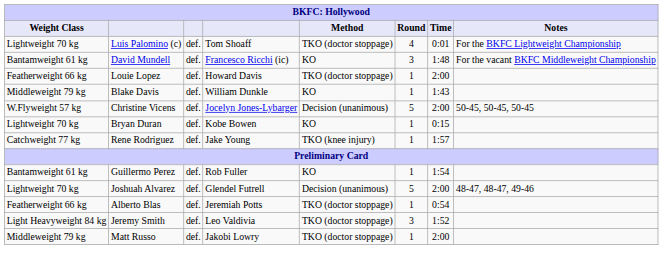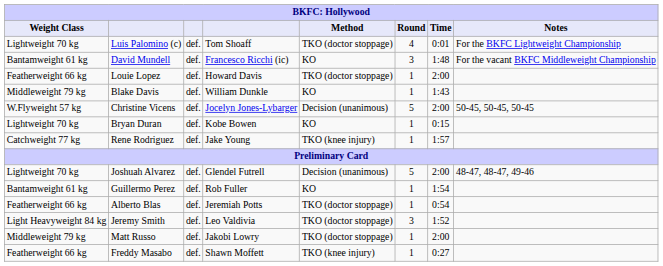 <table class="wikitable" style="font-size: 80%;">
 <tr>
 <th colspan="8" style="background-color: #ccf; color: #000080; text-align: center;"><strong>BKFC: Hollywood</strong></th>
 </tr>
 <tr>
 <th colspan="1" style="background-color: #E6E8FA; color: #000000; text-align: center;">Weight Class</th>
 <th colspan="1" style="background-color: #E6E8FA; color: #000000; text-align: center;"></th>
 <th colspan="1" style="background-color: #E6E8FA; color: #000000; text-align: center;"></th>
 <th colspan="1" style="background-color: #E6E8FA; color: #000000; text-align: center;"></th>
 <th colspan="1" style="background-color: #E6E8FA; color: #000000; text-align: center;">Method</th>
 <th colspan="1" style="background-color: #E6E8FA; color: #000000; text-align: center;">Round</th>
 <th colspan="1" style="background-color: #E6E8FA; color: #000000; text-align: center;">Time</th>
 <th colspan="1" style="background-color: #E6E8FA; color: #000000; text-align: center;">Notes</th>
 </tr>
 <tr>
 <td>Lightweight 70 kg</td>
 <td> <a href='#'>Luis Palomino</a> (c)</td>
 <td align=center>def.</td>
 <td> Tom Shoaff</td>
 <td>TKO (doctor stoppage)</td>
 <td align=center>4</td>
 <td align=center>0:01</td>
 <td>For the <a href='#'>BKFC Lightweight Championship</a></td>
 </tr>
 <tr>
 <td>Bantamweight 61 kg</td>
 <td> <a href='#'>David Mundell</a></td>
 <td align=center>def.</td>
 <td> <a href='#'>Francesco Ricchi</a> (ic)</td>
 <td>KO</td>
 <td align=center>3</td>
 <td align=center>1:48</td>
 <td>For the vacant <a href='#'>BKFC Middleweight Championship</a></td>
 </tr>
 <tr>
 <td>Featherweight 66 kg</td>
 <td> Louie Lopez</td>
 <td align=center>def.</td>
 <td> Howard Davis</td>
 <td>TKO (doctor stoppage)</td>
 <td align=center>1</td>
 <td align=center>2:00</td>
 <td></td>
 </tr>
 <tr>
 <td>Middleweight 79 kg</td>
 <td> Blake Davis</td>
 <td align=center>def.</td>
 <td> William Dunkle</td>
 <td>KO</td>
 <td align=center>1</td>
 <td align=center>1:43</td>
 <td></td>
 </tr>
 <tr>
 <td>W.Flyweight 57 kg</td>
 <td> Christine Vicens</td>
 <td align=center>def.</td>
 <td> <a href='#'>Jocelyn Jones-Lybarger</a></td>
 <td>Decision (unanimous)</td>
 <td align=center>5</td>
 <td align=center>2:00</td>
 <td>50-45, 50-45, 50-45</td>
 </tr>
 <tr>
 <td>Lightweight 70 kg</td>
 <td> Bryan Duran</td>
 <td align=center>def.</td>
 <td> Kobe Bowen</td>
 <td>KO</td>
 <td align=center>1</td>
 <td align=center>0:15</td>
 <td></td>
 </tr>
 <tr>
 <td>Catchweight 77 kg</td>
 <td> Rene Rodriguez</td>
 <td align=center>def.</td>
 <td> Jake Young</td>
 <td>TKO (knee injury)</td>
 <td align=center>1</td>
 <td align=center>1:57</td>
 <td></td>
 </tr>
 <tr>
 <th colspan="8" style="background-color: #ccf; color: #000080; text-align: center;"><strong>Preliminary Card</strong></th>
 </tr>
 <tr>
+<td>Lightweight 70 kg</td>
+<td> Joshuah Alvarez</td>
+<td align=center>def.</td>
+<td> Glendel Futrell</td>
+<td>Decision (unanimous)</td>
+<td align=center>5</td>
+<td align=center>2:00</td>
+<td>48-47, 48-47, 49-46</td>
+</tr>
+<tr>
 <td>Bantamweight 61 kg</td>
 <td> Guillermo Perez</td>
 <td align=center>def.</td>
 <td> Rob Fuller</td>
 <td>KO</td>
 <td align=center>1</td>
 <td align=center>1:54</td>
 <td></td>
-</tr>
-<tr>
-<td>Lightweight 70 kg</td>
-<td> Joshuah Alvarez</td>
-<td align=center>def.</td>
-<td> Glendel Futrell</td>
-<td>Decision (unanimous)</td>
-<td align=center>5</td>
-<td align=center>2:00</td>
-<td>48-47, 48-47, 49-46</td>
 </tr>
 <tr>
 <td>Featherweight 66 kg</td>
 <td> Alberto Blas</td>
 <td align=center>def.</td>
 <td> Jeremiah Potts</td>
 <td>TKO (doctor stoppage)</td>
 <td align=center>1</td>
 <td align=center>0:54</td>
 <td></td>
 </tr>
 <tr>
 <td>Light Heavyweight 84 kg</td>
 <td> Jeremy Smith</td>
 <td align=center>def.</td>
 <td> Leo Valdivia</td>
 <td>TKO (doctor stoppage)</td>
 <td align=center>3</td>
 <td align=center>1:52</td>
 <td></td>
 </tr>
 <tr>
 <td>Middleweight 79 kg</td>
 <td> Matt Russo</td>
 <td align=center>def.</td>
 <td> Jakobi Lowry</td>
 <td>TKO (doctor stoppage)</td>
 <td align=center>1</td>
 <td align=center>2:00</td>
 <td></td>
 </tr>
+<tr>
+<td>Featherweight 66 kg</td>
+<td> Freddy Masabo</td>
+<td align=center>def.</td>
+<td> Shawn Moffett</td>
+<td>TKO (knee injury)</td>
+<td align=center>1</td>
+<td align=center>0:27</td>
+<td></td>
+</tr>
 </table>
